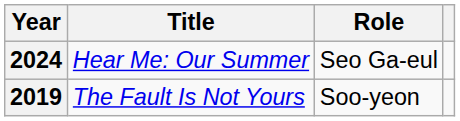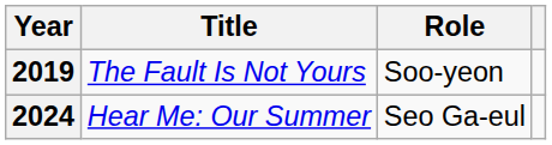 <table class="wikitable plainrowheaders">
 <tr>
 <th scope="col">Year</th>
 <th scope="col">Title</th>
 <th scope="col">Role</th>
 <th scope="col" class="unsortable"></th>
 </tr>
 <tr>
+<th scope="row">2019</th>
+<td><em><a href='#'>The Fault Is Not Yours</a></em></td>
+<td>Soo-yeon</td>
+<td style="text-align:center"></td>
+</tr>
+<tr>
 <th scope="row">2024</th>
 <td><em><a href='#'>Hear Me: Our Summer</a></em></td>
 <td>Seo Ga-eul</td>
 <td style="text-align:center"></td>
 </tr>
-<tr>
-<th scope="row">2019</th>
-<td><em><a href='#'>The Fault Is Not Yours</a></em></td>
-<td>Soo-yeon</td>
-<td style="text-align:center"></td>
-</tr>
 </table>
